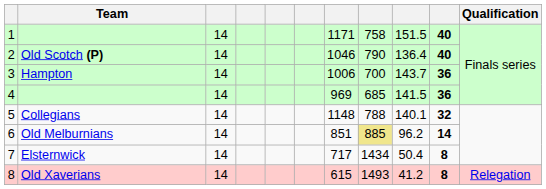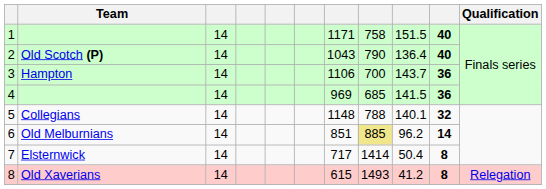 <table class="wikitable" style="text-align:center; margin-bottom:0">
 <tr>
 <th style="width:10px"></th>
 <th style="width:35%;">Team</th>
 <th style="width:30px;"></th>
 <th style="width:30px;"></th>
 <th style="width:30px;"></th>
 <th style="width:30px;"></th>
 <th style="width:30px;"></th>
 <th style="width:30px;"></th>
 <th style="width:30px;"></th>
 <th style="width:30px;"></th>
 <th>Qualification</th>
 </tr>
 <tr style="background:#ccffcc;">
 <td>1</td>
 <td style="text-align:left;"></td>
 <td>14</td>
 <td></td>
 <td></td>
 <td></td>
 <td>1171</td>
 <td>758</td>
 <td>151.5</td>
 <td><strong>40</strong></td>
 <td rowspan=4>Finals series</td>
 </tr>
 <tr style="background:#ccffcc;">
 <td>2</td>
 <td style="text-align:left;"><a href='#'>Old Scotch</a> <strong>(P)</strong></td>
 <td>14</td>
 <td></td>
 <td></td>
 <td></td>
-<td>1046</td>
+<td>1043</td>
 <td>790</td>
 <td>136.4</td>
 <td><strong>40</strong></td>
 </tr>
 <tr style="background:#ccffcc;">
 <td>3</td>
 <td style="text-align:left;"><a href='#'>Hampton</a></td>
 <td>14</td>
 <td></td>
 <td></td>
 <td></td>
-<td>1006</td>
+<td>1106</td>
 <td>700</td>
 <td>143.7</td>
 <td><strong>36</strong></td>
 </tr>
 <tr style="background:#ccffcc;">
 <td>4</td>
 <td style="text-align:left;"></td>
 <td>14</td>
 <td></td>
 <td></td>
 <td></td>
 <td>969</td>
 <td>685</td>
 <td>141.5</td>
 <td><strong>36</strong></td>
 </tr>
 <tr>
 <td>5</td>
 <td style="text-align:left;"><a href='#'>Collegians</a></td>
 <td>14</td>
 <td></td>
 <td></td>
 <td></td>
 <td>1148</td>
 <td>788</td>
 <td>140.1</td>
 <td><strong>32</strong></td>
 </tr>
 <tr>
 <td>6</td>
 <td style="text-align:left;"><a href='#'>Old Melburnians</a></td>
 <td>14</td>
 <td></td>
 <td></td>
 <td></td>
 <td>851</td>
 <td style="background: khaki;">885</td>
 <td>96.2</td>
 <td><strong>14</strong></td>
 </tr>
 <tr>
 <td>7</td>
 <td style="text-align:left;"><a href='#'>Elsternwick</a></td>
 <td>14</td>
 <td></td>
 <td></td>
 <td></td>
 <td>717</td>
-<td>1434</td>
+<td>1414</td>
 <td>50.4</td>
 <td><strong>8</strong></td>
 </tr>
 <tr style="background:#FFCCCC;">
 <td>8</td>
 <td style="text-align:left;"><a href='#'>Old Xaverians</a></td>
 <td>14</td>
 <td></td>
 <td></td>
 <td></td>
 <td>615</td>
 <td>1493</td>
 <td>41.2</td>
 <td><strong>8</strong></td>
 <td><a href='#'>Relegation</a></td>
 </tr>
 </table>
